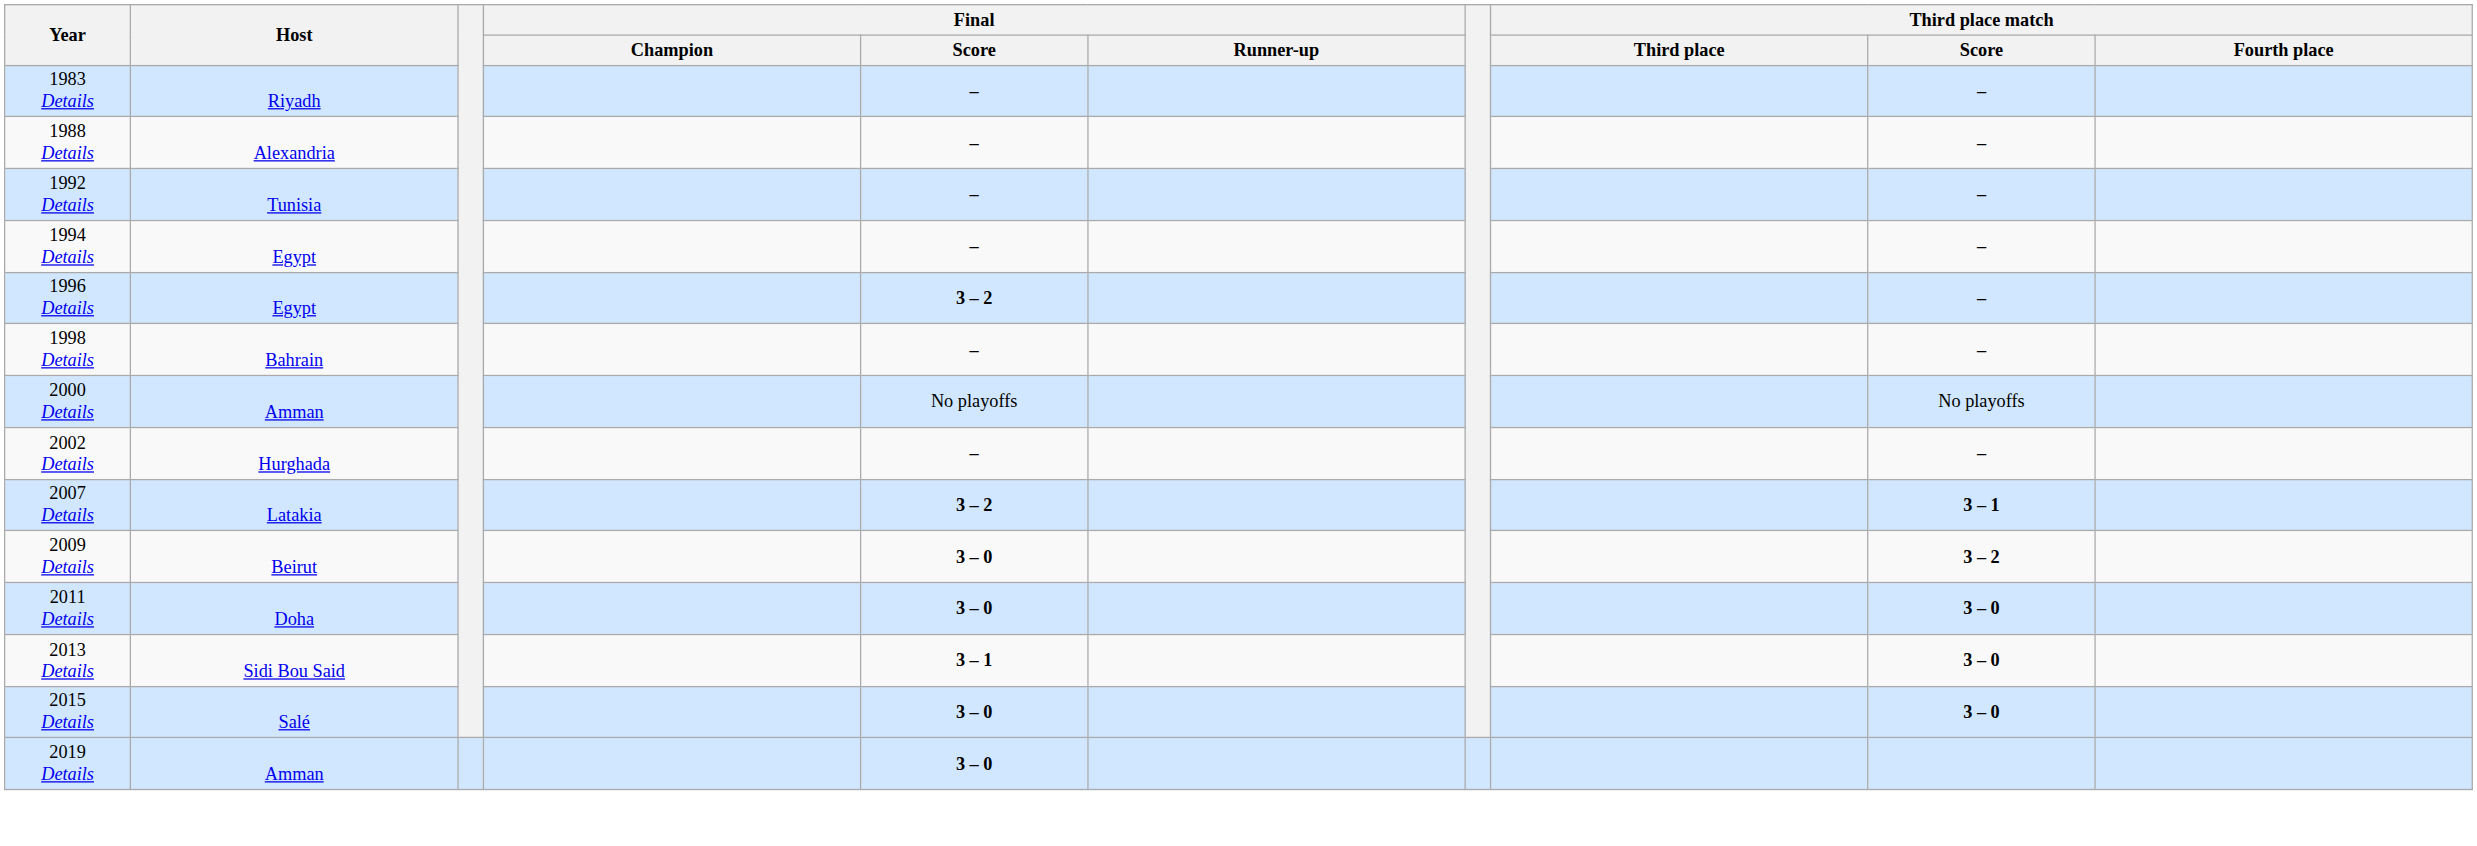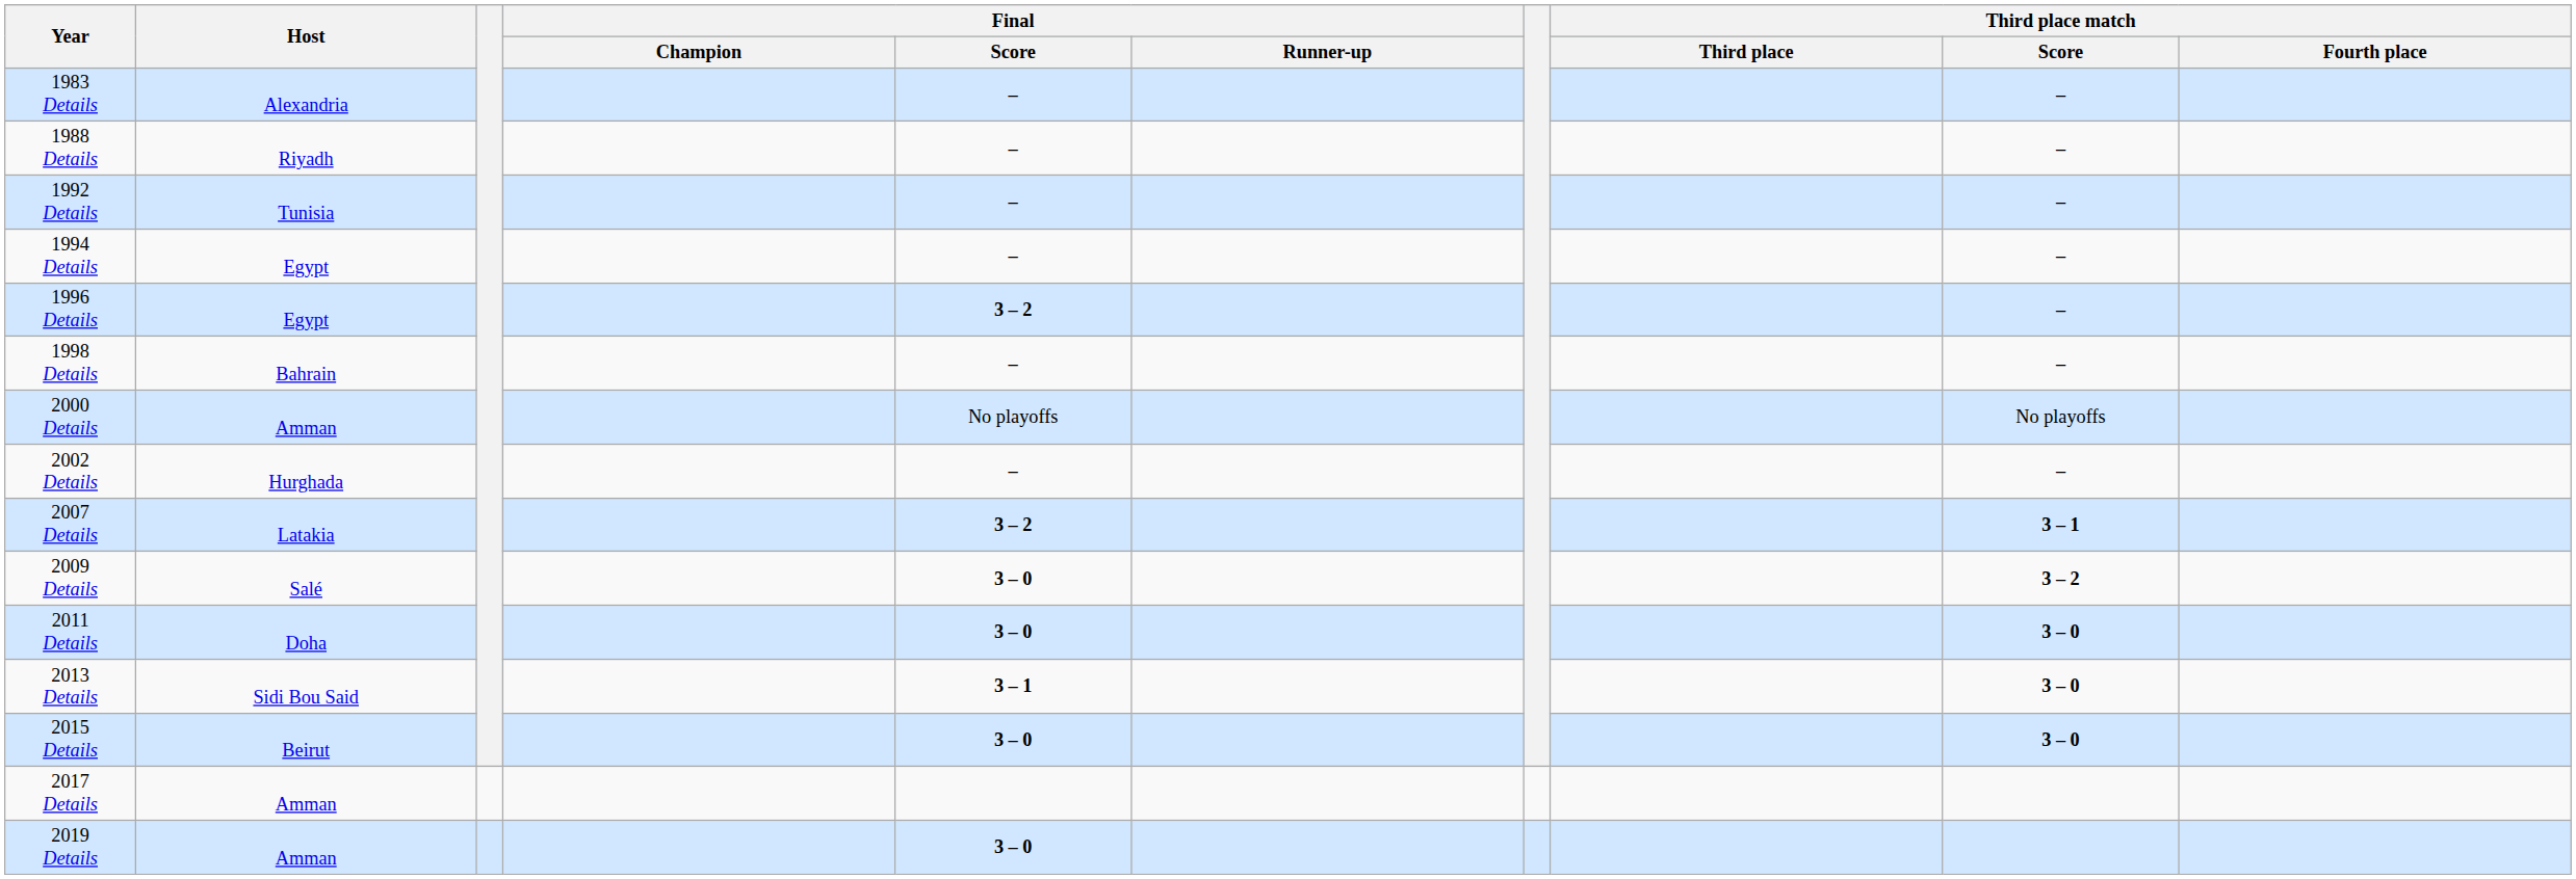 <table class="wikitable" style="font-size:90%; width: 98%; text-align: center;">
 <tr bgcolor=#C1D8FF>
 <th rowspan=2 width=5%>Year</th>
 <th rowspan=2 width=13%>Host</th>
 <th width=1% rowspan=15 bgcolor=ffffff></th>
 <th colspan=3>Final</th>
 <th width=1% rowspan=15 bgcolor=ffffff></th>
 <th colspan=3>Third place match</th>
 </tr>
 <tr bgcolor=#EFEFEF>
 <th width=15%>Champion</th>
 <th width=9%>Score</th>
 <th width=15%>Runner-up</th>
 <th width=15%>Third place</th>
 <th width=9%>Score</th>
 <th width=15%>Fourth place</th>
 </tr>
 <tr bgcolor=#D0E7FF>
 <td>1983<br><em><a href='#'>Details</a></em></td>
-<td><br><a href='#'>Riyadh</a></td>
+<td><br><a href='#'>Alexandria</a></td>
 <td><strong></strong></td>
 <td><strong> – </strong></td>
 <td></td>
 <td></td>
 <td><strong> – </strong></td>
 <td></td>
 </tr>
 <tr>
 <td>1988<br><em><a href='#'>Details</a></em></td>
-<td><br><a href='#'>Alexandria</a></td>
+<td><br><a href='#'>Riyadh</a></td>
 <td><strong></strong></td>
 <td><strong> – </strong></td>
 <td></td>
 <td></td>
 <td><strong> – </strong></td>
 <td></td>
 </tr>
 <tr bgcolor=#D0E7FF>
 <td>1992<br><em><a href='#'>Details</a></em></td>
 <td><br><a href='#'>Tunisia</a></td>
 <td><strong></strong></td>
 <td><strong> – </strong></td>
 <td></td>
 <td></td>
 <td><strong> – </strong></td>
 <td></td>
 </tr>
 <tr>
 <td>1994<br><em><a href='#'>Details</a></em></td>
 <td><br><a href='#'>Egypt</a></td>
 <td><strong></strong></td>
 <td><strong> – </strong></td>
 <td></td>
 <td></td>
 <td><strong> – </strong></td>
 <td></td>
 </tr>
 <tr bgcolor=#D0E7FF>
 <td>1996<br><em><a href='#'>Details</a></em></td>
 <td><br><a href='#'>Egypt</a></td>
 <td><strong></strong></td>
 <td><strong>3 – 2</strong></td>
 <td></td>
 <td></td>
 <td><strong> – </strong></td>
 <td></td>
 </tr>
 <tr>
 <td>1998<br><em><a href='#'>Details</a></em></td>
 <td><br><a href='#'>Bahrain</a></td>
 <td><strong></strong></td>
 <td><strong> – </strong></td>
 <td></td>
 <td></td>
 <td><strong> – </strong></td>
 <td></td>
 </tr>
 <tr bgcolor=#D0E7FF>
 <td>2000<br><em><a href='#'>Details</a></em></td>
 <td><br><a href='#'>Amman</a></td>
 <td><strong></strong></td>
 <td><span>No playoffs</span></td>
 <td></td>
 <td></td>
 <td><span>No playoffs</span></td>
 <td></td>
 </tr>
 <tr>
 <td>2002<br><em><a href='#'>Details</a></em></td>
 <td><br><a href='#'>Hurghada</a></td>
 <td><strong></strong></td>
 <td><strong> – </strong></td>
 <td></td>
 <td></td>
 <td><strong> – </strong></td>
 <td></td>
 </tr>
 <tr bgcolor=#D0E7FF>
 <td>2007<br><em><a href='#'>Details</a></em></td>
 <td><br><a href='#'>Latakia</a></td>
 <td><strong></strong></td>
 <td><strong>3 – 2</strong></td>
 <td></td>
 <td></td>
 <td><strong>3 – 1</strong></td>
 <td></td>
 </tr>
 <tr>
 <td>2009<br><em><a href='#'>Details</a></em></td>
-<td><br><a href='#'>Beirut</a></td>
+<td><br><a href='#'>Salé</a></td>
 <td><strong></strong></td>
 <td><strong>3 – 0</strong></td>
 <td></td>
 <td></td>
 <td><strong>3 – 2</strong></td>
 <td></td>
 </tr>
 <tr bgcolor=#D0E7FF>
 <td>2011<br><em><a href='#'>Details</a></em></td>
 <td><br><a href='#'>Doha</a></td>
 <td><strong></strong></td>
 <td><strong>3 – 0</strong></td>
 <td></td>
 <td></td>
 <td><strong>3 – 0</strong></td>
 <td></td>
 </tr>
 <tr>
 <td>2013<br><em><a href='#'>Details</a></em></td>
 <td><br><a href='#'>Sidi Bou Said</a></td>
 <td><strong></strong></td>
 <td><strong>3 – 1</strong></td>
 <td></td>
 <td></td>
 <td><strong>3 – 0</strong></td>
 <td></td>
 </tr>
 <tr bgcolor=#D0E7FF>
 <td>2015<br><em><a href='#'>Details</a></em></td>
-<td><br><a href='#'>Salé</a></td>
+<td><br><a href='#'>Beirut</a></td>
 <td><strong></strong></td>
 <td><strong>3 – 0</strong></td>
 <td></td>
 <td></td>
 <td><strong>3 – 0</strong></td>
+<td></td>
+</tr>
+<tr>
+<td>2017<br><em><a href='#'>Details</a></em></td>
+<td><br><a href='#'>Amman</a></td>
+<td></td>
+<td><strong></strong></td>
+<td></td>
+<td></td>
+<td></td>
+<td></td>
+<td></td>
 <td></td>
 </tr>
 <tr bgcolor=#D0E7FF>
 <td>2019<br><em><a href='#'>Details</a></em></td>
 <td><br><a href='#'>Amman</a></td>
 <td></td>
 <td><strong></strong></td>
 <td><strong>3 – 0</strong></td>
 <td></td>
 <td></td>
 <td></td>
 <td></td>
 <td></td>
 </tr>
 </table>
